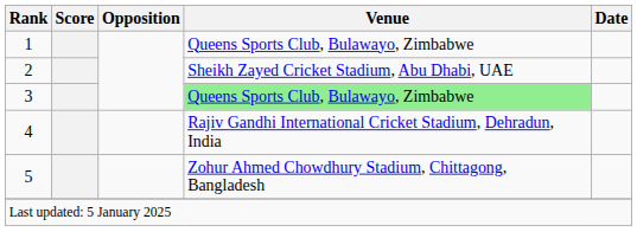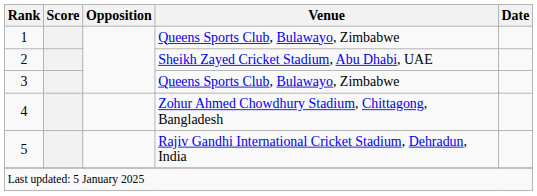 <table class="wikitable plainrowheaders sortable">
 <tr>
 <th scope=col>Rank</th>
 <th scope=col>Score</th>
 <th scope=col>Opposition</th>
 <th scope=col>Venue</th>
 <th scope=col>Date</th>
 </tr>
 <tr>
 <td align=center>1</td>
 <th scope=row style=text-align:center;></th>
 <td rowspan=3></td>
 <td><a href='#'>Queens Sports Club</a>, <a href='#'>Bulawayo</a>, Zimbabwe</td>
 <td></td>
 </tr>
 <tr>
 <td align=center>2</td>
 <th scope=row style=text-align:center;></th>
 <td><a href='#'>Sheikh Zayed Cricket Stadium</a>, <a href='#'>Abu Dhabi</a>, UAE</td>
 <td></td>
 </tr>
 <tr>
 <td align=center>3</td>
 <th scope=row style=text-align:center;></th>
-<td style="background: lightgreen;"><a href='#'>Queens Sports Club</a>, <a href='#'>Bulawayo</a>, Zimbabwe</td>
+<td><a href='#'>Queens Sports Club</a>, <a href='#'>Bulawayo</a>, Zimbabwe</td>
 <td></td>
 </tr>
 <tr>
 <td align=center>4</td>
 <th scope=row style=text-align:center;></th>
 <td></td>
-<td><a href='#'>Rajiv Gandhi International Cricket Stadium</a>, <a href='#'>Dehradun</a>, India</td>
+<td><a href='#'>Zohur Ahmed Chowdhury Stadium</a>, <a href='#'>Chittagong</a>, Bangladesh</td>
 <td></td>
 </tr>
 <tr>
 <td align=center>5</td>
 <th scope=row style=text-align:center;></th>
 <td></td>
-<td><a href='#'>Zohur Ahmed Chowdhury Stadium</a>, <a href='#'>Chittagong</a>, Bangladesh</td>
+<td><a href='#'>Rajiv Gandhi International Cricket Stadium</a>, <a href='#'>Dehradun</a>, India</td>
 <td></td>
 </tr>
 <tr>
 </tr>
 <tr class=sortbottom>
 <td colspan=5><small>Last updated: 5 January 2025</small></td>
 </tr>
 </table>
